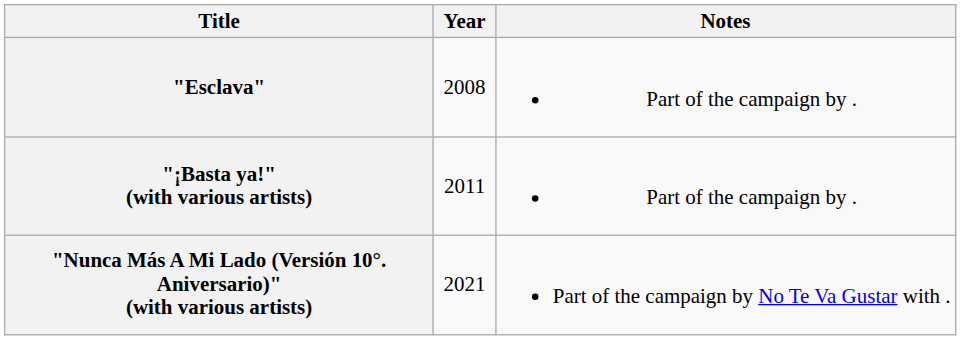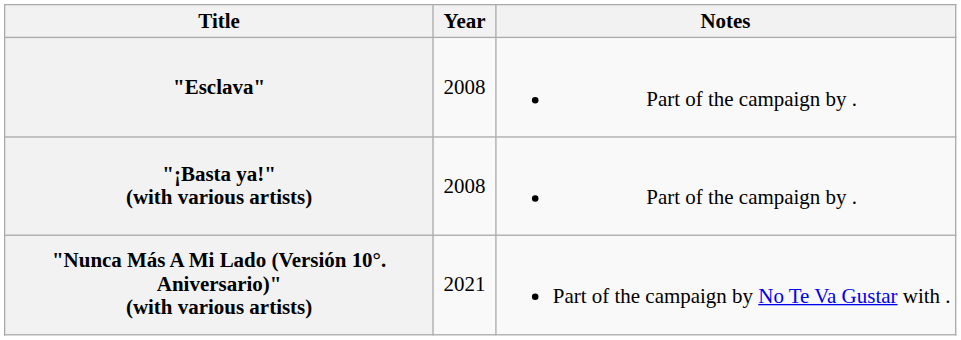 <table class="wikitable plainrowheaders" style="text-align:center;" border="1">
 <tr>
 <th scope="col" rowspan="row" style="width:20em;">Title</th>
 <th scope="col" rowspan="row" style="width:2.5em;">Year</th>
 <th scope="col" rowspan="row">Notes</th>
 </tr>
 <tr>
 <th scope="row">"Esclava"</th>
 <td>2008</td>
 <td><br><ul><li>Part of the  campaign by  .</li></ul></td>
 </tr>
 <tr>
 <th scope="row">"¡Basta ya!"<br><span>(with various artists)</span></th>
-<td>2011</td>
+<td>2008</td>
 <td><br><ul><li>Part of the  campaign by .</li></ul></td>
 </tr>
 <tr>
 <th scope="row">"Nunca Más A Mi Lado (Versión 10°. Aniversario)"<br><span>(with various artists)</span></th>
 <td>2021</td>
 <td><br><ul><li>Part of the  campaign by <a href='#'>No Te Va Gustar</a> with .</li></ul></td>
 </tr>
 </table>
